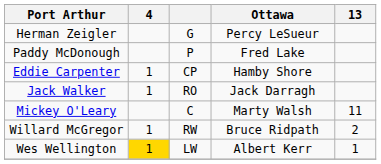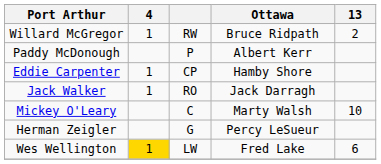 <table class="wikitable" style="text-align:center;">
 <tr>
 <th style="width:10em">Port Arthur</th>
 <th style="width:3em">4</th>
 <th style="width:3em"></th>
 <th style="width:10em">Ottawa</th>
 <th style="width:3em">13</th>
 </tr>
 <tr>
-<td>Herman Zeigler</td>
-<td></td>
-<td>G</td>
-<td>Percy LeSueur</td>
-<td></td>
+<td>Willard McGregor</td>
+<td>1</td>
+<td align=center>RW</td>
+<td>Bruce Ridpath</td>
+<td>2</td>
 </tr>
 <tr>
 <td>Paddy McDonough</td>
 <td></td>
 <td>P</td>
-<td>Fred Lake</td>
+<td>Albert Kerr</td>
 <td></td>
 </tr>
 <tr>
 <td><a href='#'>Eddie Carpenter</a></td>
 <td>1</td>
 <td>CP</td>
 <td>Hamby Shore</td>
 <td></td>
 </tr>
 <tr>
 <td><a href='#'>Jack Walker</a></td>
 <td>1</td>
 <td>RO</td>
 <td>Jack Darragh</td>
 <td></td>
 </tr>
 <tr>
 <td><a href='#'>Mickey O'Leary</a></td>
 <td></td>
 <td>C</td>
 <td>Marty Walsh</td>
-<td>11</td>
+<td>10</td>
 </tr>
 <tr>
-<td>Willard McGregor</td>
-<td>1</td>
-<td align=center>RW</td>
-<td>Bruce Ridpath</td>
-<td>2</td>
+<td>Herman Zeigler</td>
+<td></td>
+<td>G</td>
+<td>Percy LeSueur</td>
+<td></td>
 </tr>
 <tr>
 <td>Wes Wellington</td>
 <td style="background: gold;">1</td>
 <td align=center>LW</td>
-<td>Albert Kerr</td>
-<td>1</td>
+<td>Fred Lake</td>
+<td>6</td>
 </tr>
 <tr>
 </tr>
 </table>
